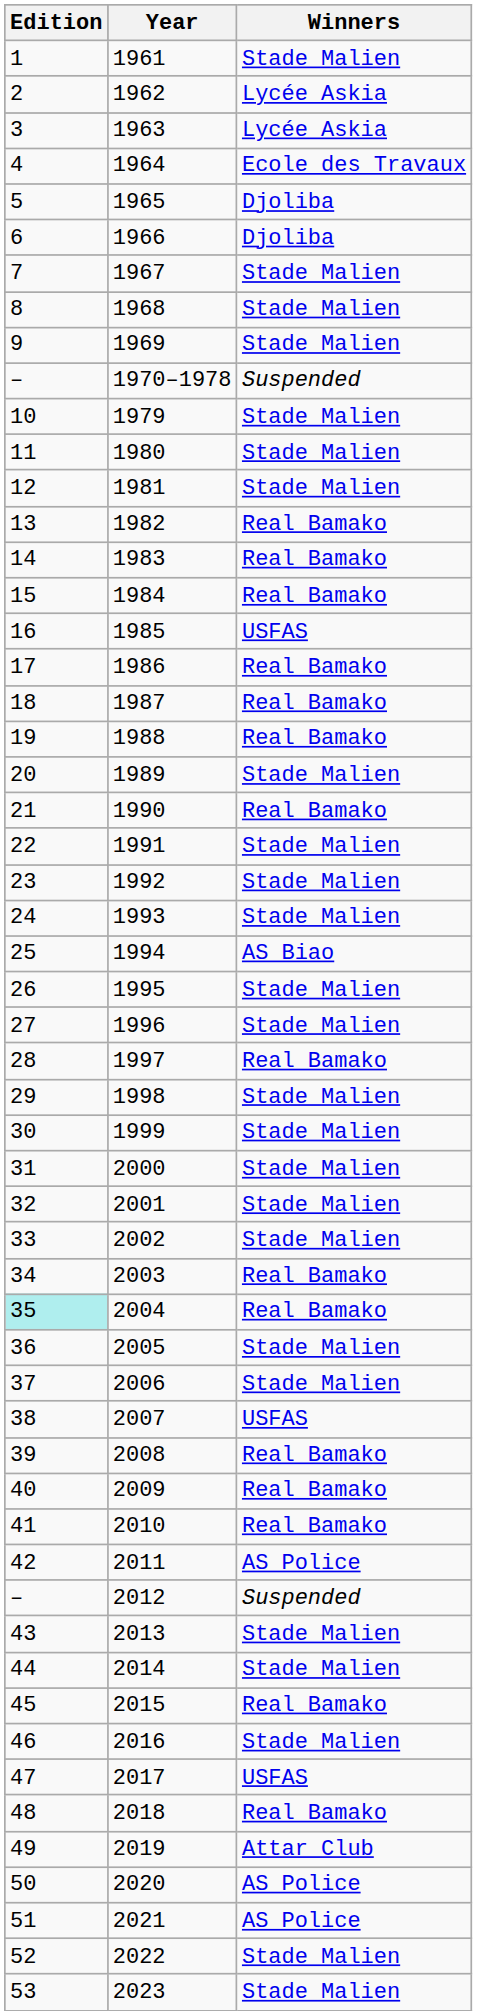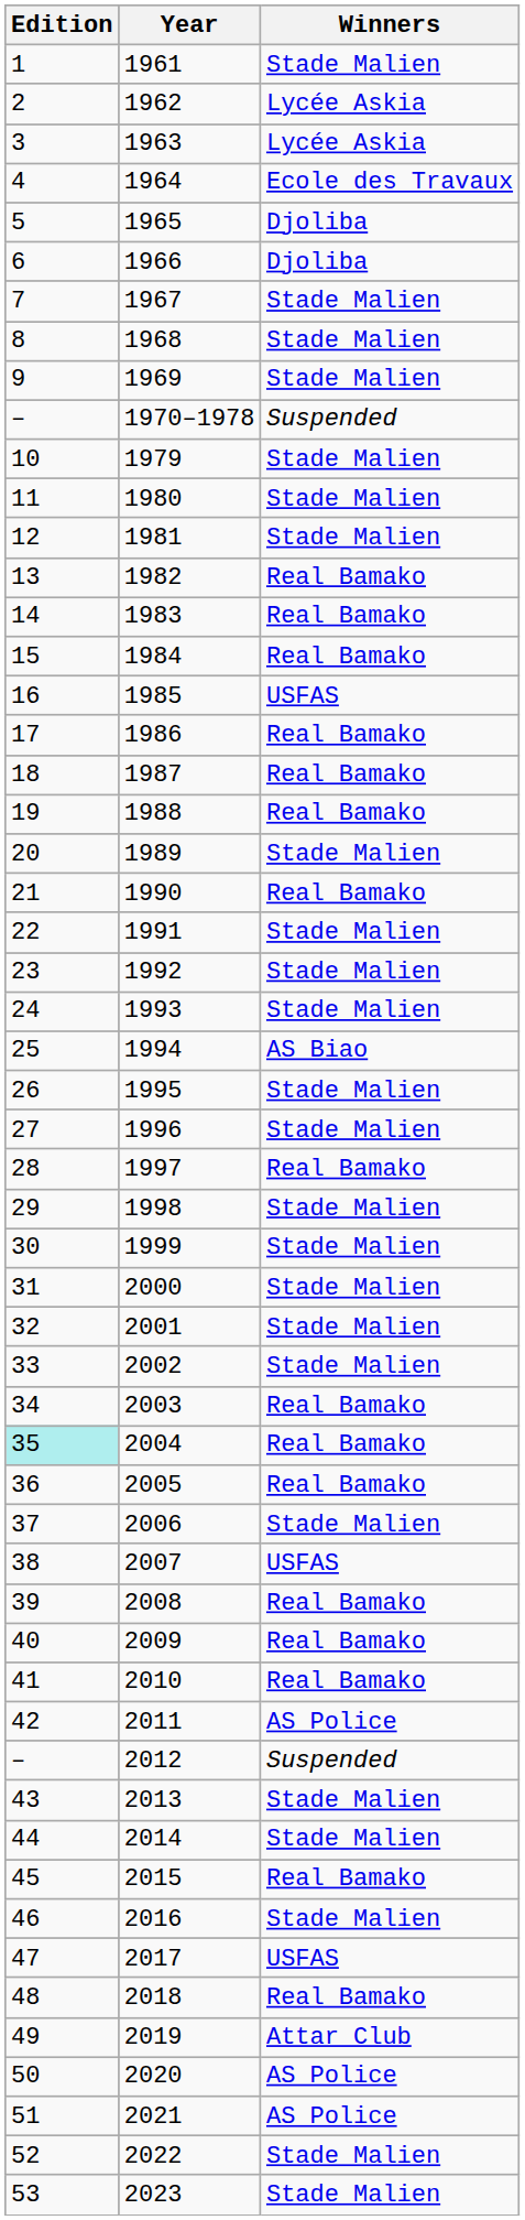 <table class="wikitable">
 <tr>
 <th>Edition</th>
 <th>Year</th>
 <th>Winners</th>
 </tr>
 <tr>
 <td>1</td>
 <td>1961</td>
 <td><a href='#'>Stade Malien</a></td>
 </tr>
 <tr>
 <td>2</td>
 <td>1962</td>
 <td><a href='#'>Lycée Askia</a></td>
 </tr>
 <tr>
 <td>3</td>
 <td>1963</td>
 <td><a href='#'>Lycée Askia</a></td>
 </tr>
 <tr>
 <td>4</td>
 <td>1964</td>
 <td><a href='#'>Ecole des Travaux</a></td>
 </tr>
 <tr>
 <td>5</td>
 <td>1965</td>
 <td><a href='#'>Djoliba</a></td>
 </tr>
 <tr>
 <td>6</td>
 <td>1966</td>
 <td><a href='#'>Djoliba</a></td>
 </tr>
 <tr>
 <td>7</td>
 <td>1967</td>
 <td><a href='#'>Stade Malien</a></td>
 </tr>
 <tr>
 <td>8</td>
 <td>1968</td>
 <td><a href='#'>Stade Malien</a></td>
 </tr>
 <tr>
 <td>9</td>
 <td>1969</td>
 <td><a href='#'>Stade Malien</a></td>
 </tr>
 <tr>
 <td>–</td>
 <td>1970–1978</td>
 <td><em>Suspended</em></td>
 </tr>
 <tr>
 <td>10</td>
 <td>1979</td>
 <td><a href='#'>Stade Malien</a></td>
 </tr>
 <tr>
 <td>11</td>
 <td>1980</td>
 <td><a href='#'>Stade Malien</a></td>
 </tr>
 <tr>
 <td>12</td>
 <td>1981</td>
 <td><a href='#'>Stade Malien</a></td>
 </tr>
 <tr>
 <td>13</td>
 <td>1982</td>
 <td><a href='#'>Real Bamako</a></td>
 </tr>
 <tr>
 <td>14</td>
 <td>1983</td>
 <td><a href='#'>Real Bamako</a></td>
 </tr>
 <tr>
 <td>15</td>
 <td>1984</td>
 <td><a href='#'>Real Bamako</a></td>
 </tr>
 <tr>
 <td>16</td>
 <td>1985</td>
 <td><a href='#'>USFAS</a></td>
 </tr>
 <tr>
 <td>17</td>
 <td>1986</td>
 <td><a href='#'>Real Bamako</a></td>
 </tr>
 <tr>
 <td>18</td>
 <td>1987</td>
 <td><a href='#'>Real Bamako</a></td>
 </tr>
 <tr>
 <td>19</td>
 <td>1988</td>
 <td><a href='#'>Real Bamako</a></td>
 </tr>
 <tr>
 <td>20</td>
 <td>1989</td>
 <td><a href='#'>Stade Malien</a></td>
 </tr>
 <tr>
 <td>21</td>
 <td>1990</td>
 <td><a href='#'>Real Bamako</a></td>
 </tr>
 <tr>
 <td>22</td>
 <td>1991</td>
 <td><a href='#'>Stade Malien</a></td>
 </tr>
 <tr>
 <td>23</td>
 <td>1992</td>
 <td><a href='#'>Stade Malien</a></td>
 </tr>
 <tr>
 <td>24</td>
 <td>1993</td>
 <td><a href='#'>Stade Malien</a></td>
 </tr>
 <tr>
 <td>25</td>
 <td>1994</td>
 <td><a href='#'>AS Biao</a></td>
 </tr>
 <tr>
 <td>26</td>
 <td>1995</td>
 <td><a href='#'>Stade Malien</a></td>
 </tr>
 <tr>
 <td>27</td>
 <td>1996</td>
 <td><a href='#'>Stade Malien</a></td>
 </tr>
 <tr>
 <td>28</td>
 <td>1997</td>
 <td><a href='#'>Real Bamako</a></td>
 </tr>
 <tr>
 <td>29</td>
 <td>1998</td>
 <td><a href='#'>Stade Malien</a></td>
 </tr>
 <tr>
 <td>30</td>
 <td>1999</td>
 <td><a href='#'>Stade Malien</a></td>
 </tr>
 <tr>
 <td>31</td>
 <td>2000</td>
 <td><a href='#'>Stade Malien</a></td>
 </tr>
 <tr>
 <td>32</td>
 <td>2001</td>
 <td><a href='#'>Stade Malien</a></td>
 </tr>
 <tr>
 <td>33</td>
 <td>2002</td>
 <td><a href='#'>Stade Malien</a></td>
 </tr>
 <tr>
 <td>34</td>
 <td>2003</td>
 <td><a href='#'>Real Bamako</a></td>
 </tr>
 <tr>
 <td style="background: paleturquoise;">35</td>
 <td>2004</td>
 <td><a href='#'>Real Bamako</a></td>
 </tr>
 <tr>
 <td>36</td>
 <td>2005</td>
-<td><a href='#'>Stade Malien</a></td>
+<td><a href='#'>Real Bamako</a></td>
 </tr>
 <tr>
 <td>37</td>
 <td>2006</td>
 <td><a href='#'>Stade Malien</a></td>
 </tr>
 <tr>
 <td>38</td>
 <td>2007</td>
 <td><a href='#'>USFAS</a></td>
 </tr>
 <tr>
 <td>39</td>
 <td>2008</td>
 <td><a href='#'>Real Bamako</a></td>
 </tr>
 <tr>
 <td>40</td>
 <td>2009</td>
 <td><a href='#'>Real Bamako</a></td>
 </tr>
 <tr>
 <td>41</td>
 <td>2010</td>
 <td><a href='#'>Real Bamako</a></td>
 </tr>
 <tr>
 <td>42</td>
 <td>2011</td>
 <td><a href='#'>AS Police</a></td>
 </tr>
 <tr>
 <td>–</td>
 <td>2012</td>
 <td><em>Suspended</em></td>
 </tr>
 <tr>
 <td>43</td>
 <td>2013</td>
 <td><a href='#'>Stade Malien</a></td>
 </tr>
 <tr>
 <td>44</td>
 <td>2014</td>
 <td><a href='#'>Stade Malien</a></td>
 </tr>
 <tr>
 <td>45</td>
 <td>2015</td>
 <td><a href='#'>Real Bamako</a></td>
 </tr>
 <tr>
 <td>46</td>
 <td>2016</td>
 <td><a href='#'>Stade Malien</a></td>
 </tr>
 <tr>
 <td>47</td>
 <td>2017</td>
 <td><a href='#'>USFAS</a></td>
 </tr>
 <tr>
 <td>48</td>
 <td>2018</td>
 <td><a href='#'>Real Bamako</a></td>
 </tr>
 <tr>
 <td>49</td>
 <td>2019</td>
 <td><a href='#'>Attar Club</a></td>
 </tr>
 <tr>
 <td>50</td>
 <td>2020</td>
 <td><a href='#'>AS Police</a></td>
 </tr>
 <tr>
 <td>51</td>
 <td>2021</td>
 <td><a href='#'>AS Police</a></td>
 </tr>
 <tr>
 <td>52</td>
 <td>2022</td>
 <td><a href='#'>Stade Malien</a></td>
 </tr>
 <tr>
 <td>53</td>
 <td>2023</td>
 <td><a href='#'>Stade Malien</a></td>
 </tr>
 </table>
